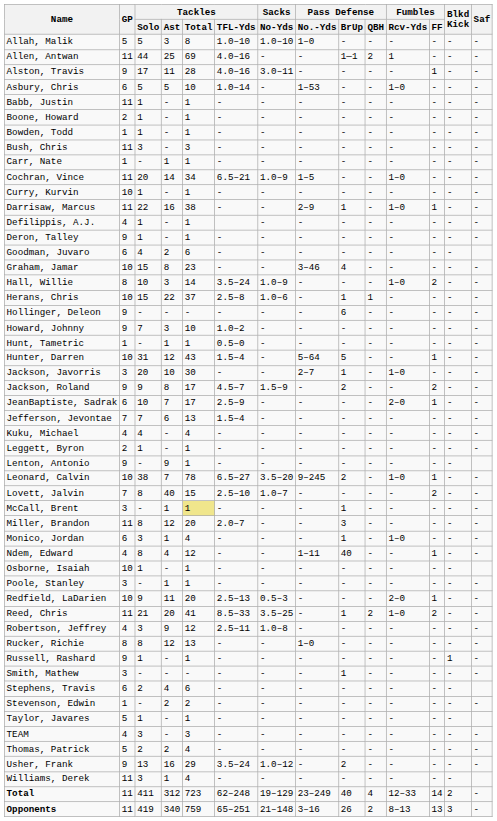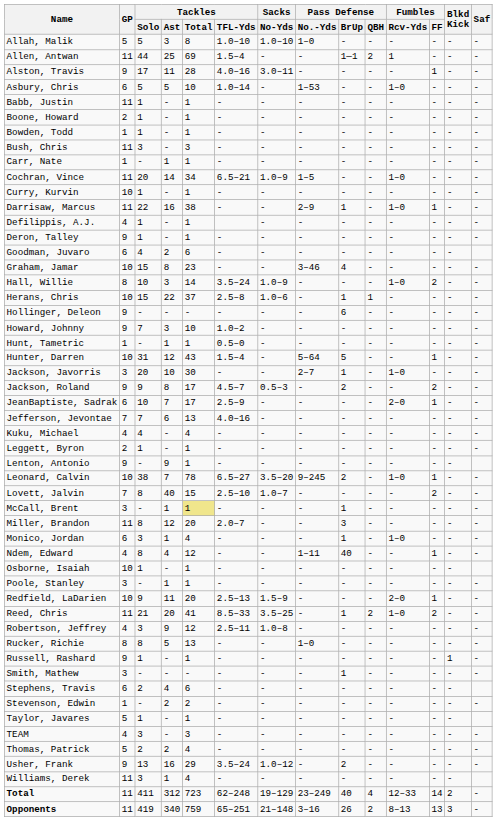 <table class="wikitable" style="white-space:nowrap;">
 <tr>
 <th rowspan="2">Name</th>
 <th rowspan="2">GP</th>
 <th colspan="4">Tackles</th>
 <th>Sacks</th>
 <th colspan="3">Pass Defense</th>
 <th colspan="2">Fumbles</th>
 <th rowspan="2">Blkd<br>Kick</th>
 <th rowspan="2">Saf</th>
 </tr>
 <tr>
 <th>Solo</th>
 <th>Ast</th>
 <th>Total</th>
 <th>TFL-Yds</th>
 <th>No-Yds</th>
 <th>No.-Yds</th>
 <th>BrUp</th>
 <th>QBH</th>
 <th>Rcv-Yds</th>
 <th>FF</th>
 </tr>
 <tr>
 <td>Allah, Malik</td>
 <td>5</td>
 <td>5</td>
 <td>3</td>
 <td>8</td>
 <td>1.0–10</td>
 <td>1.0–10</td>
 <td>1–0</td>
 <td>-</td>
 <td>-</td>
 <td>-</td>
 <td>-</td>
 <td>-</td>
 <td>-</td>
 </tr>
 <tr>
 <td>Allen, Antwan</td>
 <td>11</td>
 <td>44</td>
 <td>25</td>
 <td>69</td>
-<td>4.0–16</td>
+<td>1.5–4</td>
 <td>-</td>
 <td>-</td>
 <td>1—1</td>
 <td>2</td>
 <td>1</td>
 <td>-</td>
 <td>-</td>
 <td>-</td>
 </tr>
 <tr>
 <td>Alston, Travis</td>
 <td>9</td>
 <td>17</td>
 <td>11</td>
 <td>28</td>
 <td>4.0–16</td>
 <td>3.0–11</td>
 <td>-</td>
 <td>-</td>
 <td>-</td>
 <td>-</td>
 <td>1</td>
 <td>-</td>
 <td>-</td>
 </tr>
 <tr>
 <td>Asbury, Chris</td>
 <td>6</td>
 <td>5</td>
 <td>5</td>
 <td>10</td>
 <td>1.0–14</td>
 <td>-</td>
 <td>1–53</td>
 <td>-</td>
 <td>-</td>
 <td>1–0</td>
 <td>-</td>
 <td>-</td>
 <td>-</td>
 </tr>
 <tr>
 <td>Babb, Justin</td>
 <td>11</td>
 <td>1</td>
 <td>-</td>
 <td>1</td>
 <td>-</td>
 <td>-</td>
 <td>-</td>
 <td>-</td>
 <td>-</td>
 <td>-</td>
 <td>-</td>
 <td>-</td>
 <td>-</td>
 </tr>
 <tr>
 <td>Boone, Howard</td>
 <td>2</td>
 <td>1</td>
 <td>-</td>
 <td>1</td>
 <td>-</td>
 <td>-</td>
 <td>-</td>
 <td>-</td>
 <td>-</td>
 <td>-</td>
 <td>-</td>
 <td>-</td>
 <td>-</td>
 </tr>
 <tr>
 <td>Bowden, Todd</td>
 <td>1</td>
 <td>1</td>
 <td>-</td>
 <td>1</td>
 <td>-</td>
 <td>-</td>
 <td>-</td>
 <td>-</td>
 <td>-</td>
 <td>-</td>
 <td>-</td>
 <td>-</td>
 <td>-</td>
 </tr>
 <tr>
 <td>Bush, Chris</td>
 <td>11</td>
 <td>3</td>
 <td>-</td>
 <td>3</td>
 <td>-</td>
 <td>-</td>
 <td>-</td>
 <td>-</td>
 <td>-</td>
 <td>-</td>
 <td>-</td>
 <td>-</td>
 <td>-</td>
 </tr>
 <tr>
 <td>Carr, Nate</td>
 <td>1</td>
 <td>-</td>
 <td>1</td>
 <td>1</td>
 <td>-</td>
 <td>-</td>
 <td>-</td>
 <td>-</td>
 <td>-</td>
 <td>-</td>
 <td>-</td>
 <td>-</td>
 <td>-</td>
 </tr>
 <tr>
 <td>Cochran, Vince</td>
 <td>11</td>
 <td>20</td>
 <td>14</td>
 <td>34</td>
 <td>6.5–21</td>
 <td>1.0–9</td>
 <td>1–5</td>
 <td>-</td>
 <td>-</td>
 <td>1–0</td>
 <td>-</td>
 <td>-</td>
 <td>-</td>
 </tr>
 <tr>
 <td>Curry, Kurvin</td>
 <td>10</td>
 <td>1</td>
 <td>-</td>
 <td>1</td>
 <td>-</td>
 <td>-</td>
 <td>-</td>
 <td>-</td>
 <td>-</td>
 <td>-</td>
 <td>-</td>
 <td>-</td>
 <td>-</td>
 </tr>
 <tr>
 <td>Darrisaw, Marcus</td>
 <td>11</td>
 <td>22</td>
 <td>16</td>
 <td>38</td>
 <td>-</td>
 <td>-</td>
 <td>2–9</td>
 <td>1</td>
 <td>-</td>
 <td>1–0</td>
 <td>1</td>
 <td>-</td>
 <td>-</td>
 </tr>
 <tr>
 <td>Defilippis, A.J.</td>
 <td>4</td>
 <td>1</td>
 <td>-</td>
 <td>1</td>
 <td></td>
 <td>-</td>
 <td>-</td>
 <td>-</td>
 <td>-</td>
 <td>-</td>
 <td>-</td>
 <td>-</td>
 <td>-</td>
 </tr>
 <tr>
 <td>Deron, Talley</td>
 <td>9</td>
 <td>1</td>
 <td>-</td>
 <td>1</td>
 <td>-</td>
 <td>-</td>
 <td>-</td>
 <td>-</td>
 <td>-</td>
 <td>-</td>
 <td>-</td>
 <td>-</td>
 <td>-</td>
 </tr>
 <tr>
 <td>Goodman, Juvaro</td>
 <td>6</td>
 <td>4</td>
 <td>2</td>
 <td>6</td>
 <td>-</td>
 <td>-</td>
 <td>-</td>
 <td>-</td>
 <td>-</td>
 <td>-</td>
 <td>-</td>
 <td>-</td>
 </tr>
 <tr>
 <td>Graham, Jamar</td>
 <td>10</td>
 <td>15</td>
 <td>8</td>
 <td>23</td>
 <td>-</td>
 <td>-</td>
 <td>3–46</td>
 <td>4</td>
 <td>-</td>
 <td>-</td>
 <td>-</td>
 <td>-</td>
 <td>-</td>
 </tr>
 <tr>
 <td>Hall, Willie</td>
 <td>8</td>
 <td>10</td>
 <td>3</td>
 <td>14</td>
 <td>3.5–24</td>
 <td>1.0–9</td>
 <td>-</td>
 <td>-</td>
 <td>-</td>
 <td>1–0</td>
 <td>2</td>
 <td>-</td>
 <td>-</td>
 </tr>
 <tr>
 <td>Herans, Chris</td>
 <td>10</td>
 <td>15</td>
 <td>22</td>
 <td>37</td>
 <td>2.5–8</td>
 <td>1.0–6</td>
 <td>-</td>
 <td>1</td>
 <td>1</td>
 <td>-</td>
 <td>-</td>
 <td>-</td>
 <td>-</td>
 </tr>
 <tr>
 <td>Hollinger, Deleon</td>
 <td>9</td>
 <td>-</td>
 <td>-</td>
 <td>-</td>
 <td>-</td>
 <td>-</td>
 <td>-</td>
 <td>6</td>
 <td>-</td>
 <td>-</td>
 <td>-</td>
 <td>-</td>
 <td>-</td>
 </tr>
 <tr>
 <td>Howard, Johnny</td>
 <td>9</td>
 <td>7</td>
 <td>3</td>
 <td>10</td>
 <td>1.0–2</td>
 <td>-</td>
 <td>-</td>
 <td>-</td>
 <td>-</td>
 <td>-</td>
 <td>-</td>
 <td>-</td>
 <td>-</td>
 </tr>
 <tr>
 <td>Hunt, Tametric</td>
 <td>1</td>
 <td>-</td>
 <td>1</td>
 <td>1</td>
 <td>0.5–0</td>
 <td>-</td>
 <td>-</td>
 <td>-</td>
 <td>-</td>
 <td>-</td>
 <td>-</td>
 <td>-</td>
 <td>-</td>
 </tr>
 <tr>
 <td>Hunter, Darren</td>
 <td>10</td>
 <td>31</td>
 <td>12</td>
 <td>43</td>
 <td>1.5–4</td>
 <td>-</td>
 <td>5–64</td>
 <td>5</td>
 <td>-</td>
 <td>-</td>
 <td>1</td>
 <td>-</td>
 <td>-</td>
 </tr>
 <tr>
 <td>Jackson, Javorris</td>
 <td>3</td>
 <td>20</td>
 <td>10</td>
 <td>30</td>
 <td>-</td>
 <td>-</td>
 <td>2–7</td>
 <td>1</td>
 <td>-</td>
 <td>1–0</td>
 <td>-</td>
 <td>-</td>
 <td>-</td>
 </tr>
 <tr>
 <td>Jackson, Roland</td>
 <td>9</td>
 <td>9</td>
 <td>8</td>
 <td>17</td>
 <td>4.5–7</td>
-<td>1.5–9</td>
+<td>0.5–3</td>
 <td>-</td>
 <td>2</td>
 <td>-</td>
 <td>-</td>
 <td>2</td>
 <td>-</td>
 <td>-</td>
 </tr>
 <tr>
 <td>JeanBaptiste, Sadrak</td>
 <td>6</td>
 <td>10</td>
 <td>7</td>
 <td>17</td>
 <td>2.5–9</td>
 <td>-</td>
 <td>-</td>
 <td>-</td>
 <td>-</td>
 <td>2–0</td>
 <td>1</td>
 <td>-</td>
 <td>-</td>
 </tr>
 <tr>
 <td>Jefferson, Jevontae</td>
 <td>7</td>
 <td>7</td>
 <td>6</td>
 <td>13</td>
-<td>1.5–4</td>
+<td>4.0–16</td>
 <td>-</td>
 <td>-</td>
 <td>-</td>
 <td>-</td>
 <td>-</td>
 <td>-</td>
 <td>-</td>
 <td>-</td>
 </tr>
 <tr>
 <td>Kuku, Michael</td>
 <td>4</td>
 <td>4</td>
 <td>-</td>
 <td>4</td>
 <td>-</td>
 <td>-</td>
 <td>-</td>
 <td>-</td>
 <td>-</td>
 <td>-</td>
 <td>-</td>
 <td>-</td>
 <td>-</td>
 </tr>
 <tr>
 <td>Leggett, Byron</td>
 <td>2</td>
 <td>1</td>
 <td>-</td>
 <td>1</td>
 <td>-</td>
 <td>-</td>
 <td>-</td>
 <td>-</td>
 <td>-</td>
 <td>-</td>
 <td>-</td>
 <td>-</td>
 <td>-</td>
 </tr>
 <tr>
 <td>Lenton, Antonio</td>
 <td>9</td>
 <td>-</td>
 <td>9</td>
 <td>1</td>
 <td>-</td>
 <td>-</td>
 <td>-</td>
 <td>-</td>
 <td>-</td>
 <td>-</td>
 <td>-</td>
 <td>-</td>
 </tr>
 <tr>
 <td>Leonard, Calvin</td>
 <td>10</td>
 <td>38</td>
 <td>7</td>
 <td>78</td>
 <td>6.5–27</td>
 <td>3.5–20</td>
 <td>9–245</td>
 <td>2</td>
 <td>-</td>
 <td>1–0</td>
 <td>1</td>
 <td>-</td>
 <td>-</td>
 </tr>
 <tr>
 <td>Lovett, Jalvin</td>
 <td>7</td>
 <td>8</td>
 <td>40</td>
 <td>15</td>
 <td>2.5–10</td>
 <td>1.0–7</td>
 <td>-</td>
 <td>-</td>
 <td>-</td>
 <td>-</td>
 <td>2</td>
 <td>-</td>
 <td>-</td>
 </tr>
 <tr>
 <td>McCall, Brent</td>
 <td>3</td>
 <td>-</td>
 <td>1</td>
 <td style="background: khaki;">1</td>
 <td>-</td>
 <td>-</td>
 <td>-</td>
 <td>1</td>
 <td>-</td>
 <td>-</td>
 <td>-</td>
 <td>-</td>
 <td>-</td>
 </tr>
 <tr>
 <td>Miller, Brandon</td>
 <td>11</td>
 <td>8</td>
 <td>12</td>
 <td>20</td>
 <td>2.0–7</td>
 <td>-</td>
 <td>-</td>
 <td>3</td>
 <td>-</td>
 <td>-</td>
 <td>-</td>
 <td>-</td>
 <td>-</td>
 </tr>
 <tr>
 <td>Monico, Jordan</td>
 <td>6</td>
 <td>3</td>
 <td>1</td>
 <td>4</td>
 <td>-</td>
 <td>-</td>
 <td>-</td>
 <td>1</td>
 <td>-</td>
 <td>1–0</td>
 <td>-</td>
 <td>-</td>
 <td>-</td>
 </tr>
 <tr>
 <td>Ndem, Edward</td>
 <td>4</td>
 <td>8</td>
 <td>4</td>
 <td>12</td>
 <td>-</td>
 <td>-</td>
 <td>1–11</td>
 <td>40</td>
 <td>-</td>
 <td>-</td>
 <td>1</td>
 <td>-</td>
 <td>-</td>
 </tr>
 <tr>
 <td>Osborne, Isaiah</td>
 <td>10</td>
 <td>1</td>
 <td>-</td>
 <td>1</td>
 <td>-</td>
 <td>-</td>
 <td>-</td>
 <td>-</td>
 <td>-</td>
 <td>-</td>
 <td>-</td>
 <td>-</td>
 </tr>
 <tr>
 <td>Poole, Stanley</td>
 <td>3</td>
 <td>-</td>
 <td>1</td>
 <td>1</td>
 <td>-</td>
 <td>-</td>
 <td>-</td>
 <td>-</td>
 <td>-</td>
 <td>-</td>
 <td>-</td>
 <td>-</td>
 <td>-</td>
 </tr>
 <tr>
 <td>Redfield, LaDarien</td>
 <td>10</td>
 <td>9</td>
 <td>11</td>
 <td>20</td>
 <td>2.5–13</td>
-<td>0.5–3</td>
+<td>1.5–9</td>
 <td>-</td>
 <td>-</td>
 <td>-</td>
 <td>2–0</td>
 <td>1</td>
 <td>-</td>
 <td>-</td>
 </tr>
 <tr>
 <td>Reed, Chris</td>
 <td>11</td>
 <td>21</td>
 <td>20</td>
 <td>41</td>
 <td>8.5–33</td>
 <td>3.5–25</td>
 <td>-</td>
 <td>1</td>
 <td>2</td>
 <td>1–0</td>
 <td>2</td>
 <td>-</td>
 <td>-</td>
 </tr>
 <tr>
 <td>Robertson, Jeffrey</td>
 <td>4</td>
 <td>3</td>
 <td>9</td>
 <td>12</td>
 <td>2.5–11</td>
 <td>1.0–8</td>
 <td>-</td>
 <td>-</td>
 <td>-</td>
 <td>-</td>
 <td>-</td>
 <td>-</td>
 <td>-</td>
 </tr>
 <tr>
 <td>Rucker, Richie</td>
 <td>8</td>
 <td>8</td>
-<td>12</td>
+<td>5</td>
 <td>13</td>
 <td>-</td>
 <td>-</td>
 <td>1–0</td>
 <td>-</td>
 <td>-</td>
 <td>-</td>
 <td>-</td>
 <td>-</td>
 <td>-</td>
 </tr>
 <tr>
 <td>Russell, Rashard</td>
 <td>9</td>
 <td>1</td>
 <td>-</td>
 <td>1</td>
 <td>-</td>
 <td>-</td>
 <td>-</td>
 <td>-</td>
 <td>-</td>
 <td>-</td>
 <td>-</td>
 <td>1</td>
 <td>-</td>
 </tr>
 <tr>
 <td>Smith, Mathew</td>
 <td>3</td>
 <td>-</td>
 <td>-</td>
 <td>-</td>
 <td>-</td>
 <td>-</td>
 <td>-</td>
 <td>1</td>
 <td>-</td>
 <td>-</td>
 <td>-</td>
 <td>-</td>
 <td>-</td>
 </tr>
 <tr>
 <td>Stephens, Travis</td>
 <td>6</td>
 <td>2</td>
 <td>4</td>
 <td>6</td>
 <td>-</td>
 <td>-</td>
 <td>-</td>
 <td>-</td>
 <td>-</td>
 <td>-</td>
 <td>-</td>
 <td>-</td>
 </tr>
 <tr>
 <td>Stevenson, Edwin</td>
 <td>1</td>
 <td>-</td>
 <td>2</td>
 <td>2</td>
 <td>-</td>
 <td>-</td>
 <td>-</td>
 <td>-</td>
 <td>-</td>
 <td>-</td>
 <td>-</td>
 <td>-</td>
 <td>-</td>
 </tr>
 <tr>
 <td>Taylor, Javares</td>
 <td>5</td>
 <td>1</td>
 <td>-</td>
 <td>1</td>
 <td>-</td>
 <td>-</td>
 <td>-</td>
 <td>-</td>
 <td>-</td>
 <td>-</td>
 <td>-</td>
 <td>-</td>
 </tr>
 <tr>
 <td>TEAM</td>
 <td>4</td>
 <td>3</td>
 <td>-</td>
 <td>3</td>
 <td>-</td>
 <td>-</td>
 <td>-</td>
 <td>-</td>
 <td>-</td>
 <td>-</td>
 <td>-</td>
 <td>-</td>
 <td>-</td>
 </tr>
 <tr>
 <td>Thomas, Patrick</td>
 <td>5</td>
 <td>2</td>
 <td>2</td>
 <td>4</td>
 <td>-</td>
 <td>-</td>
 <td>-</td>
 <td>-</td>
 <td>-</td>
 <td>-</td>
 <td>-</td>
 <td>-</td>
 <td>-</td>
 </tr>
 <tr>
 <td>Usher, Frank</td>
 <td>9</td>
 <td>13</td>
 <td>16</td>
 <td>29</td>
 <td>3.5–24</td>
 <td>1.0–12</td>
 <td>-</td>
 <td>2</td>
 <td>-</td>
 <td>-</td>
 <td>-</td>
 <td>-</td>
 <td>-</td>
 </tr>
 <tr>
 <td>Williams, Derek</td>
 <td>11</td>
 <td>3</td>
 <td>1</td>
 <td>4</td>
 <td>-</td>
 <td>-</td>
 <td>-</td>
 <td>-</td>
 <td>-</td>
 <td>-</td>
 <td>-</td>
 <td>-</td>
 </tr>
 <tr>
 <td><strong>Total</strong></td>
 <td>11</td>
 <td>411</td>
 <td>312</td>
 <td>723</td>
 <td>62–248</td>
 <td>19–129</td>
 <td>23–249</td>
 <td>40</td>
 <td>4</td>
 <td>12–33</td>
 <td>14</td>
 <td>2</td>
 <td>-</td>
 </tr>
 <tr>
 <td><strong>Opponents</strong></td>
 <td>11</td>
 <td>419</td>
 <td>340</td>
 <td>759</td>
 <td>65–251</td>
 <td>21–148</td>
 <td>3–16</td>
 <td>26</td>
 <td>2</td>
 <td>8–13</td>
 <td>13</td>
 <td>3</td>
 <td>-</td>
 </tr>
 </table>
